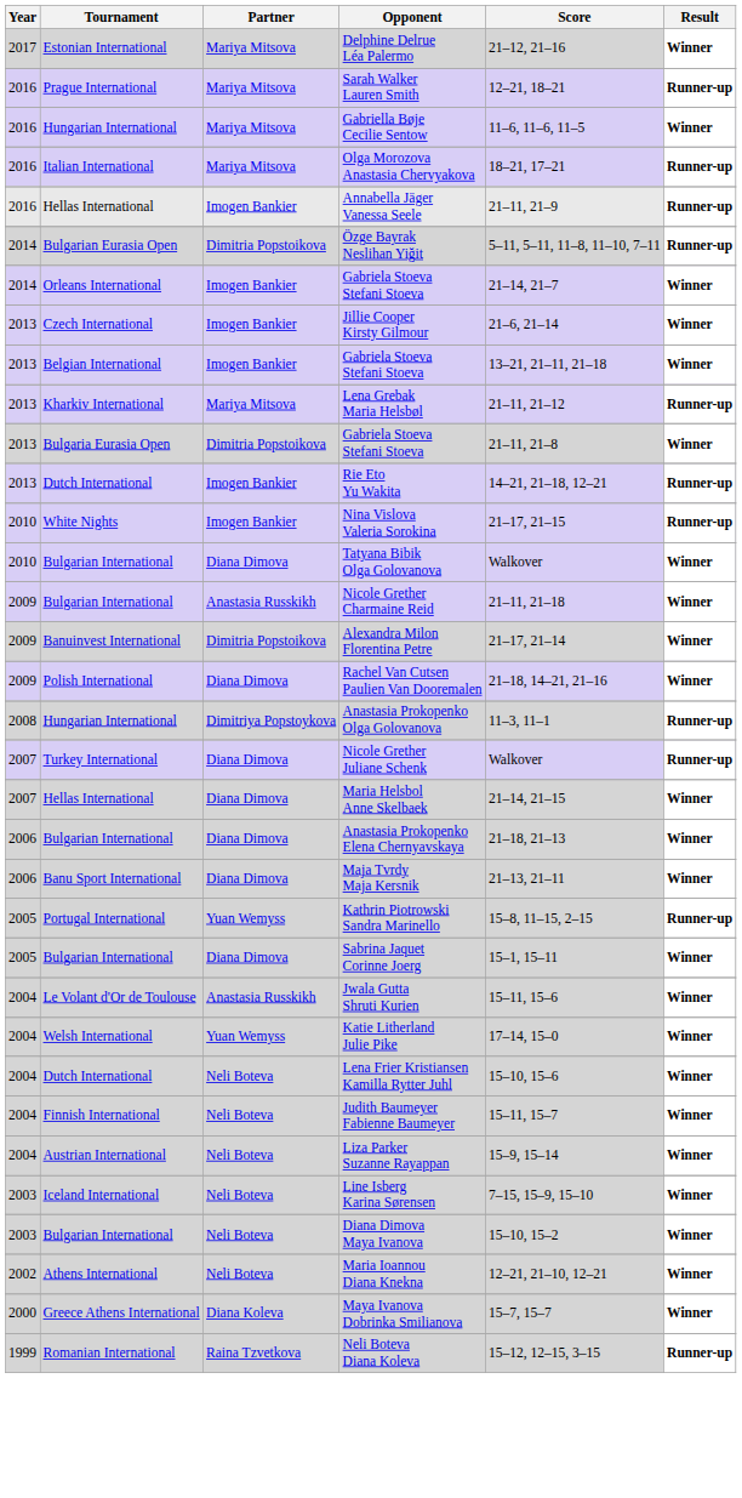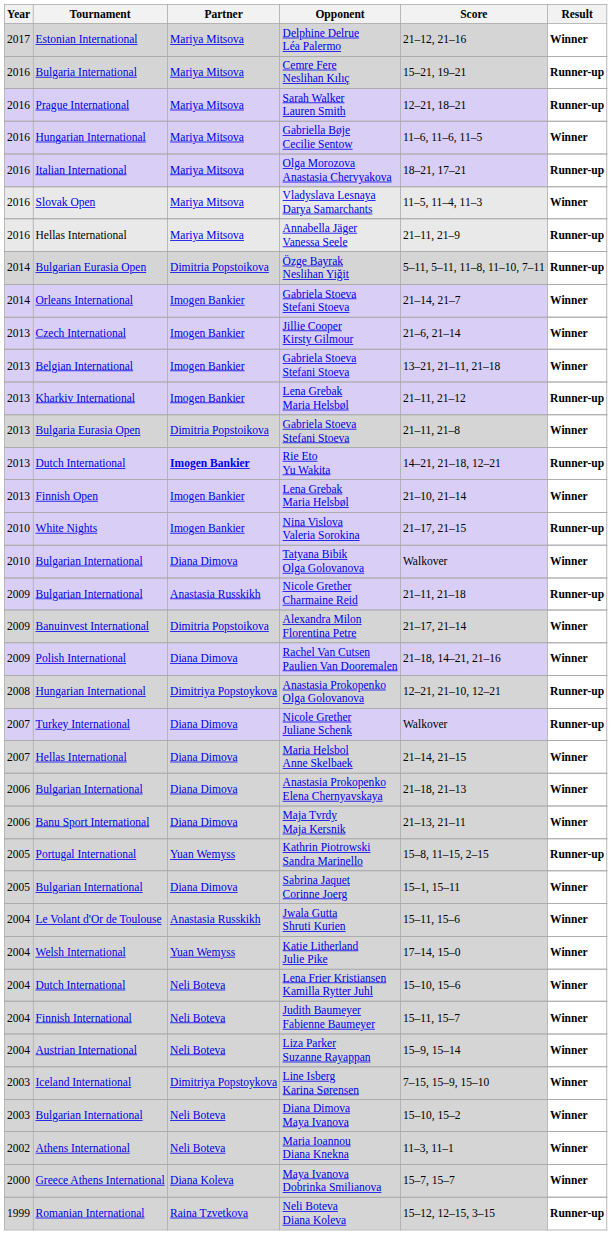 <table class="sortable wikitable" style="font-size: 90%;">
 <tr>
 <th>Year</th>
 <th>Tournament</th>
 <th>Partner</th>
 <th>Opponent</th>
 <th>Score</th>
 <th>Result</th>
 </tr>
 <tr style="background:#D5D5D5">
 <td align="center">2017</td>
 <td align="left"><a href='#'>Estonian International</a></td>
 <td align="left"> <a href='#'>Mariya Mitsova</a></td>
 <td align="left"> <a href='#'>Delphine Delrue</a><br> <a href='#'>Léa Palermo</a></td>
 <td align="left">21–12, 21–16</td>
 <td style="text-align:left; background:white"> <strong>Winner</strong></td>
 </tr>
 <tr>
+</tr>
+<tr style="background:#D5D5D5">
+<td align="center">2016</td>
+<td align="left"><a href='#'>Bulgaria International</a></td>
+<td align="left"> <a href='#'>Mariya Mitsova</a></td>
+<td align="left"> <a href='#'>Cemre Fere</a> <br>  <a href='#'>Neslihan Kılıç</a></td>
+<td align="left">15–21, 19–21</td>
+<td style="text-align:left; background:white"> <strong>Runner-up</strong></td>
 </tr>
 <tr>
 </tr>
 <tr style="background:#D8CEF6">
 <td align="center">2016</td>
 <td align="left"><a href='#'>Prague International</a></td>
 <td align="left"> <a href='#'>Mariya Mitsova</a></td>
 <td align="left"> <a href='#'>Sarah Walker</a> <br>  <a href='#'>Lauren Smith</a></td>
 <td align="left">12–21, 18–21</td>
 <td style="text-align:left; background:white"> <strong>Runner-up</strong></td>
 </tr>
 <tr>
 </tr>
 <tr style="background:#D8CEF6">
 <td align="center">2016</td>
 <td align="left"><a href='#'>Hungarian International</a></td>
 <td align="left"> <a href='#'>Mariya Mitsova</a></td>
 <td align="left"> <a href='#'>Gabriella Bøje</a><br> <a href='#'>Cecilie Sentow</a></td>
 <td align="left">11–6, 11–6, 11–5</td>
 <td style="text-align:left; background:white"> <strong>Winner</strong></td>
 </tr>
 <tr>
 </tr>
 <tr style="background:#D8CEF6">
 <td align="center">2016</td>
 <td align="left"><a href='#'>Italian International</a></td>
 <td align="left"> <a href='#'>Mariya Mitsova</a></td>
 <td align="left"> <a href='#'>Olga Morozova</a> <br>  <a href='#'>Anastasia Chervyakova</a></td>
 <td align="left">18–21, 17–21</td>
 <td style="text-align:left; background:white"> <strong>Runner-up</strong></td>
 </tr>
 <tr>
 </tr>
+<tr style="background:#E9E9E9">
+<td align="center">2016</td>
+<td align="left"><a href='#'>Slovak Open</a></td>
+<td align="left"> <a href='#'>Mariya Mitsova</a></td>
+<td align="left"> <a href='#'>Vladyslava Lesnaya</a><br> <a href='#'>Darya Samarchants</a></td>
+<td align="left">11–5, 11–4, 11–3</td>
+<td style="text-align:left; background:white"> <strong>Winner</strong></td>
+</tr>
 <tr>
 </tr>
 <tr style="background:#E9E9E9">
 <td align="center">2016</td>
 <td align="left">Hellas International</td>
-<td align="left"> <a href='#'>Imogen Bankier</a></td>
+<td align="left"> <a href='#'>Mariya Mitsova</a></td>
 <td align="left"> <a href='#'>Annabella Jäger</a><br> <a href='#'>Vanessa Seele</a></td>
 <td align="left">21–11, 21–9</td>
 <td style="text-align:left; background:white"> <strong>Runner-up</strong></td>
 </tr>
 <tr>
 </tr>
 <tr style="background:#D5D5D5">
 <td align="center">2014</td>
 <td align="left"><a href='#'>Bulgarian Eurasia Open</a></td>
 <td align="left"> <a href='#'>Dimitria Popstoikova</a></td>
 <td align="left"> <a href='#'>Özge Bayrak</a> <br>  <a href='#'>Neslihan Yiğit</a></td>
 <td align="left">5–11, 5–11, 11–8, 11–10, 7–11</td>
 <td style="text-align:left; background:white"> <strong>Runner-up</strong></td>
 </tr>
 <tr>
 </tr>
 <tr style="background:#D8CEF6">
 <td align="center">2014</td>
 <td align="left"><a href='#'>Orleans International</a></td>
 <td align="left"> <a href='#'>Imogen Bankier</a></td>
 <td align="left"> <a href='#'>Gabriela Stoeva</a><br> <a href='#'>Stefani Stoeva</a></td>
 <td align="left">21–14, 21–7</td>
 <td style="text-align:left; background:white"> <strong>Winner</strong></td>
 </tr>
 <tr>
 </tr>
 <tr style="background:#D8CEF6">
 <td align="center">2013</td>
 <td align="left"><a href='#'>Czech International</a></td>
 <td align="left"> <a href='#'>Imogen Bankier</a></td>
 <td align="left"> <a href='#'>Jillie Cooper</a><br> <a href='#'>Kirsty Gilmour</a></td>
 <td align="left">21–6, 21–14</td>
 <td style="text-align:left; background:white"> <strong>Winner</strong></td>
 </tr>
 <tr>
 </tr>
 <tr style="background:#D8CEF6">
 <td align="center">2013</td>
 <td align="left"><a href='#'>Belgian International</a></td>
 <td align="left"> <a href='#'>Imogen Bankier</a></td>
 <td align="left"> <a href='#'>Gabriela Stoeva</a><br> <a href='#'>Stefani Stoeva</a></td>
 <td align="left">13–21, 21–11, 21–18</td>
 <td style="text-align:left; background:white"> <strong>Winner</strong></td>
 </tr>
 <tr>
 </tr>
 <tr style="background:#D8CEF6">
 <td align="center">2013</td>
 <td align="left"><a href='#'>Kharkiv International</a></td>
-<td align="left"> <a href='#'>Mariya Mitsova</a></td>
+<td align="left"> <a href='#'>Imogen Bankier</a></td>
 <td align="left"> <a href='#'>Lena Grebak</a><br> <a href='#'>Maria Helsbøl</a></td>
 <td align="left">21–11, 21–12</td>
 <td style="text-align:left; background:white"> <strong>Runner-up</strong></td>
 </tr>
 <tr>
 </tr>
 <tr style="background:#D5D5D5">
 <td align="center">2013</td>
 <td align="left"><a href='#'>Bulgaria Eurasia Open</a></td>
 <td align="left"> <a href='#'>Dimitria Popstoikova</a></td>
 <td align="left"> <a href='#'>Gabriela Stoeva</a><br> <a href='#'>Stefani Stoeva</a></td>
 <td align="left">21–11, 21–8</td>
 <td style="text-align:left; background:white"> <strong>Winner</strong></td>
 </tr>
 <tr>
 </tr>
 <tr style="background:#D8CEF6">
 <td align="center">2013</td>
 <td align="left"><a href='#'>Dutch International</a></td>
-<td align="left"> <a href='#'>Imogen Bankier</a></td>
+<td align="left"><strong> <a href='#'>Imogen Bankier</a></strong></td>
 <td align="left"> <a href='#'>Rie Eto</a><br> <a href='#'>Yu Wakita</a></td>
 <td align="left">14–21, 21–18, 12–21</td>
 <td style="text-align:left; background:white"> <strong>Runner-up</strong></td>
 </tr>
 <tr>
+</tr>
+<tr style="background:#D8CEF6">
+<td align="center">2013</td>
+<td align="left"><a href='#'>Finnish Open</a></td>
+<td align="left"> <a href='#'>Imogen Bankier</a></td>
+<td align="left"> <a href='#'>Lena Grebak</a><br> <a href='#'>Maria Helsbøl</a></td>
+<td align="left">21–10, 21–14</td>
+<td style="text-align:left; background:white"> <strong>Winner</strong></td>
 </tr>
 <tr>
 </tr>
 <tr style="background:#D8CEF6">
 <td align="center">2010</td>
 <td align="left"><a href='#'>White Nights</a></td>
 <td align="left"> <a href='#'>Imogen Bankier</a></td>
 <td align="left"> <a href='#'>Nina Vislova</a><br>  <a href='#'>Valeria Sorokina</a></td>
 <td align="left">21–17, 21–15</td>
 <td style="text-align:left; background:white"> <strong>Runner-up</strong></td>
 </tr>
 <tr>
 </tr>
 <tr style="background:#D8CEF6">
 <td align="center">2010</td>
 <td align="left"><a href='#'>Bulgarian International</a></td>
 <td align="left"> <a href='#'>Diana Dimova</a></td>
 <td align="left"> <a href='#'>Tatyana Bibik</a><br> <a href='#'>Olga Golovanova</a></td>
 <td align="left">Walkover</td>
 <td style="text-align:left; background:white"> <strong>Winner</strong></td>
 </tr>
 <tr>
 </tr>
 <tr style="background:#D8CEF6">
 <td align="center">2009</td>
 <td align="left"><a href='#'>Bulgarian International</a></td>
 <td align="left"> <a href='#'>Anastasia Russkikh</a></td>
 <td align="left"> <a href='#'>Nicole Grether</a><br> <a href='#'>Charmaine Reid</a></td>
 <td align="left">21–11, 21–18</td>
-<td style="text-align:left; background:white"> <strong>Winner</strong></td>
+<td style="text-align:left; background:white"> <strong>Runner-up</strong></td>
 </tr>
 <tr>
 </tr>
 <tr style="background:#D5D5D5">
 <td align="center">2009</td>
 <td align="left"><a href='#'>Banuinvest International</a></td>
 <td align="left"> <a href='#'>Dimitria Popstoikova</a></td>
 <td align="left"> <a href='#'>Alexandra Milon</a><br> <a href='#'>Florentina Petre</a></td>
 <td align="left">21–17, 21–14</td>
 <td style="text-align:left; background:white"> <strong>Winner</strong></td>
 </tr>
 <tr>
 </tr>
 <tr style="background:#D8CEF6">
 <td align="center">2009</td>
 <td align="left"><a href='#'>Polish International</a></td>
 <td align="left"> <a href='#'>Diana Dimova</a></td>
 <td align="left"> <a href='#'>Rachel Van Cutsen</a><br> <a href='#'>Paulien Van Dooremalen</a></td>
 <td align="left">21–18, 14–21, 21–16</td>
 <td style="text-align:left; background:white"> <strong>Winner</strong></td>
 </tr>
 <tr>
 </tr>
 <tr style="background:#D5D5D5">
 <td align="center">2008</td>
 <td align="left"><a href='#'>Hungarian International</a></td>
 <td align="left"> <a href='#'>Dimitriya Popstoykova</a></td>
 <td align="left"> <a href='#'>Anastasia Prokopenko</a> <br>  <a href='#'>Olga Golovanova</a></td>
-<td align="left">11–3, 11–1</td>
+<td align="left">12–21, 21–10, 12–21</td>
 <td style="text-align:left; background:white"> <strong>Runner-up</strong></td>
 </tr>
 <tr>
 </tr>
 <tr style="background:#D8CEF6">
 <td align="center">2007</td>
 <td align="left"><a href='#'>Turkey International</a></td>
 <td align="left"> <a href='#'>Diana Dimova</a></td>
 <td align="left"> <a href='#'>Nicole Grether</a><br> <a href='#'>Juliane Schenk</a></td>
 <td align="left">Walkover</td>
 <td style="text-align:left; background:white"> <strong>Runner-up</strong></td>
 </tr>
 <tr>
 </tr>
 <tr style="background:#D5D5D5">
 <td align="center">2007</td>
 <td align="left"><a href='#'>Hellas International</a></td>
 <td align="left"> <a href='#'>Diana Dimova</a></td>
 <td align="left"> <a href='#'>Maria Helsbol</a><br> <a href='#'>Anne Skelbaek</a></td>
 <td align="left">21–14, 21–15</td>
 <td style="text-align:left; background:white"> <strong>Winner</strong></td>
 </tr>
 <tr>
 </tr>
 <tr style="background:#D5D5D5">
 <td align="center">2006</td>
 <td align="left"><a href='#'>Bulgarian International</a></td>
 <td align="left"> <a href='#'>Diana Dimova</a></td>
 <td align="left"> <a href='#'>Anastasia Prokopenko</a><br> <a href='#'>Elena Chernyavskaya</a></td>
 <td align="left">21–18, 21–13</td>
 <td style="text-align:left; background:white"> <strong>Winner</strong></td>
 </tr>
 <tr>
 </tr>
 <tr style="background:#D5D5D5">
 <td align="center">2006</td>
 <td align="left"><a href='#'>Banu Sport International</a></td>
 <td align="left"> <a href='#'>Diana Dimova</a></td>
 <td align="left"> <a href='#'>Maja Tvrdy</a><br> <a href='#'>Maja Kersnik</a></td>
 <td align="left">21–13, 21–11</td>
 <td style="text-align:left; background:white"> <strong>Winner</strong></td>
 </tr>
 <tr>
 </tr>
 <tr style="background:#D5D5D5">
 <td align="center">2005</td>
 <td align="left"><a href='#'>Portugal International</a></td>
 <td align="left"> <a href='#'>Yuan Wemyss</a></td>
 <td align="left"> <a href='#'>Kathrin Piotrowski</a><br> <a href='#'>Sandra Marinello</a></td>
 <td align="left">15–8, 11–15, 2–15</td>
 <td style="text-align:left; background:white"> <strong>Runner-up</strong></td>
 </tr>
 <tr>
 </tr>
 <tr style="background:#D5D5D5">
 <td align="center">2005</td>
 <td align="left"><a href='#'>Bulgarian International</a></td>
 <td align="left"> <a href='#'>Diana Dimova</a></td>
 <td align="left"> <a href='#'>Sabrina Jaquet</a><br> <a href='#'>Corinne Joerg</a></td>
 <td align="left">15–1, 15–11</td>
 <td style="text-align:left; background:white"> <strong>Winner</strong></td>
 </tr>
 <tr>
 </tr>
 <tr style="background:#D5D5D5">
 <td align="center">2004</td>
 <td align="left"><a href='#'>Le Volant d'Or de Toulouse</a></td>
 <td align="left"> <a href='#'>Anastasia Russkikh</a></td>
 <td align="left"> <a href='#'>Jwala Gutta</a><br> <a href='#'>Shruti Kurien</a></td>
 <td align="left">15–11, 15–6</td>
 <td style="text-align:left; background:white"> <strong>Winner</strong></td>
 </tr>
 <tr>
 </tr>
 <tr style="background:#D5D5D5">
 <td align="center">2004</td>
 <td align="left"><a href='#'>Welsh International</a></td>
 <td align="left"> <a href='#'>Yuan Wemyss</a></td>
 <td align="left"> <a href='#'>Katie Litherland</a><br> <a href='#'>Julie Pike</a></td>
 <td align="left">17–14, 15–0</td>
 <td style="text-align:left; background:white"> <strong>Winner</strong></td>
 </tr>
 <tr>
 </tr>
 <tr style="background:#D5D5D5">
 <td align="center">2004</td>
 <td align="left"><a href='#'>Dutch International</a></td>
 <td align="left"> <a href='#'>Neli Boteva</a></td>
 <td align="left"> <a href='#'>Lena Frier Kristiansen</a><br> <a href='#'>Kamilla Rytter Juhl</a></td>
 <td align="left">15–10, 15–6</td>
 <td style="text-align:left; background:white"> <strong>Winner</strong></td>
 </tr>
 <tr>
 </tr>
 <tr style="background:#D5D5D5">
 <td align="center">2004</td>
 <td align="left"><a href='#'>Finnish International</a></td>
 <td align="left"> <a href='#'>Neli Boteva</a></td>
 <td align="left"> <a href='#'>Judith Baumeyer</a><br> <a href='#'>Fabienne Baumeyer</a></td>
 <td align="left">15–11, 15–7</td>
 <td style="text-align:left; background:white"> <strong>Winner</strong></td>
 </tr>
 <tr>
 </tr>
 <tr style="background:#D5D5D5">
 <td align="center">2004</td>
 <td align="left"><a href='#'>Austrian International</a></td>
 <td align="left"> <a href='#'>Neli Boteva</a></td>
 <td align="left"> <a href='#'>Liza Parker</a><br> <a href='#'>Suzanne Rayappan</a></td>
 <td align="left">15–9, 15–14</td>
 <td style="text-align:left; background:white"> <strong>Winner</strong></td>
 </tr>
 <tr>
 </tr>
 <tr style="background:#D5D5D5">
 <td align="center">2003</td>
 <td align="left"><a href='#'>Iceland International</a></td>
-<td align="left"> <a href='#'>Neli Boteva</a></td>
+<td align="left"> <a href='#'>Dimitriya Popstoykova</a></td>
 <td align="left"> <a href='#'>Line Isberg</a><br> <a href='#'>Karina Sørensen</a></td>
 <td align="left">7–15, 15–9, 15–10</td>
 <td style="text-align:left; background:white"> <strong>Winner</strong></td>
 </tr>
 <tr>
 </tr>
 <tr style="background:#D5D5D5">
 <td align="center">2003</td>
 <td align="left"><a href='#'>Bulgarian International</a></td>
 <td align="left"> <a href='#'>Neli Boteva</a></td>
 <td align="left"> <a href='#'>Diana Dimova</a><br> <a href='#'>Maya Ivanova</a></td>
 <td align="left">15–10, 15–2</td>
 <td style="text-align:left; background:white"> <strong>Winner</strong></td>
 </tr>
 <tr>
 </tr>
 <tr style="background:#D5D5D5">
 <td align="center">2002</td>
 <td align="left"><a href='#'>Athens International</a></td>
 <td align="left"> <a href='#'>Neli Boteva</a></td>
 <td align="left"> <a href='#'>Maria Ioannou</a><br> <a href='#'>Diana Knekna</a></td>
-<td align="left">12–21, 21–10, 12–21</td>
+<td align="left">11–3, 11–1</td>
 <td style="text-align:left; background:white"> <strong>Winner</strong></td>
 </tr>
 <tr>
 </tr>
 <tr style="background:#D5D5D5">
 <td align="center">2000</td>
 <td align="left"><a href='#'>Greece Athens International</a></td>
 <td align="left"> <a href='#'>Diana Koleva</a></td>
 <td align="left"> <a href='#'>Maya Ivanova</a><br> <a href='#'>Dobrinka Smilianova</a></td>
 <td align="left">15–7, 15–7</td>
 <td style="text-align:left; background:white"> <strong>Winner</strong></td>
 </tr>
 <tr>
 </tr>
 <tr style="background:#D5D5D5">
 <td align="center">1999</td>
 <td align="left"><a href='#'>Romanian International</a></td>
 <td align="left"> <a href='#'>Raina Tzvetkova</a></td>
 <td align="left"> <a href='#'>Neli Boteva</a> <br>  <a href='#'>Diana Koleva</a></td>
 <td align="left">15–12, 12–15, 3–15</td>
 <td style="text-align:left; background:white"> <strong>Runner-up</strong></td>
 </tr>
 </table>
